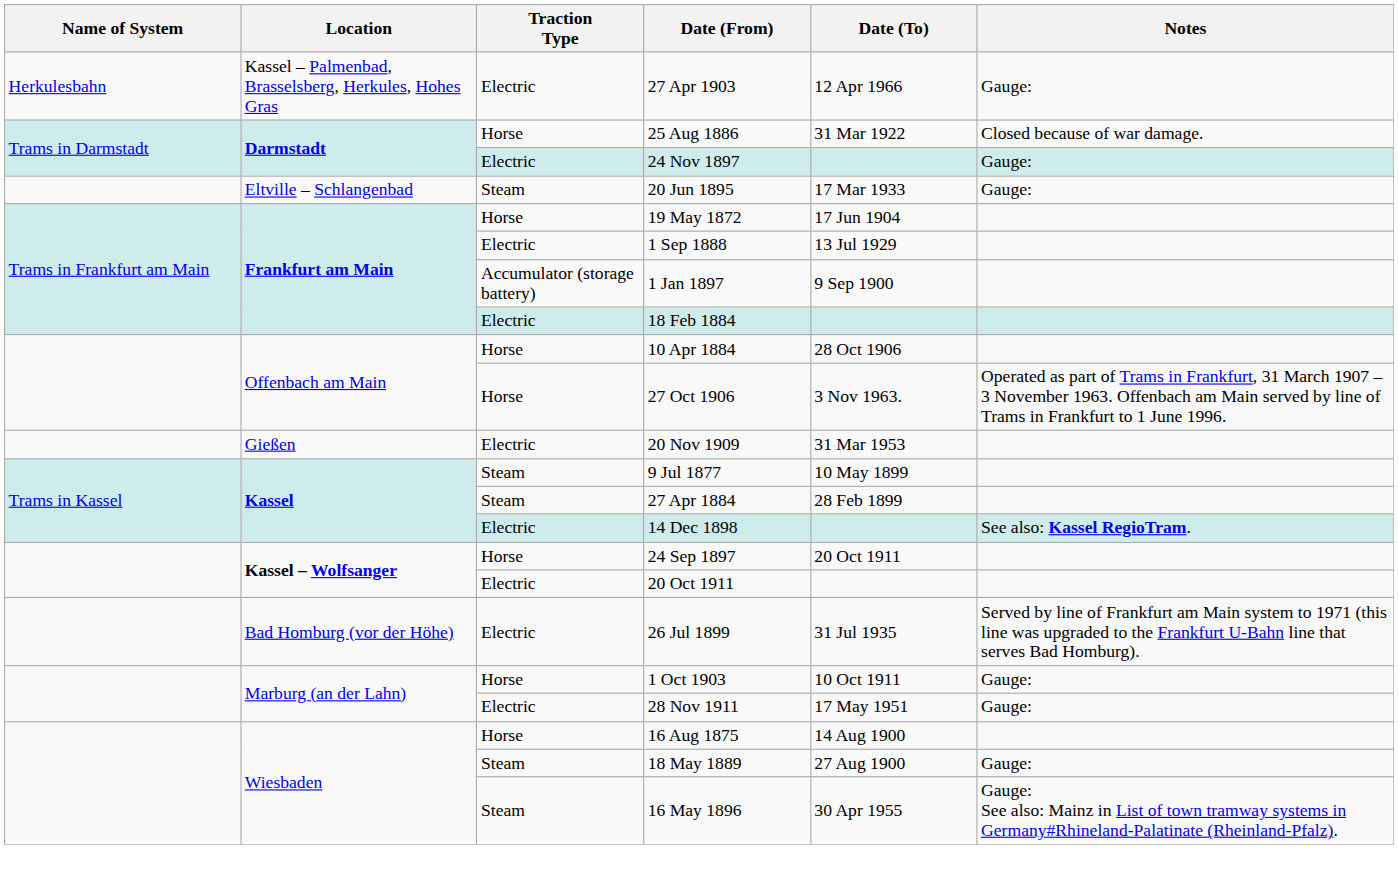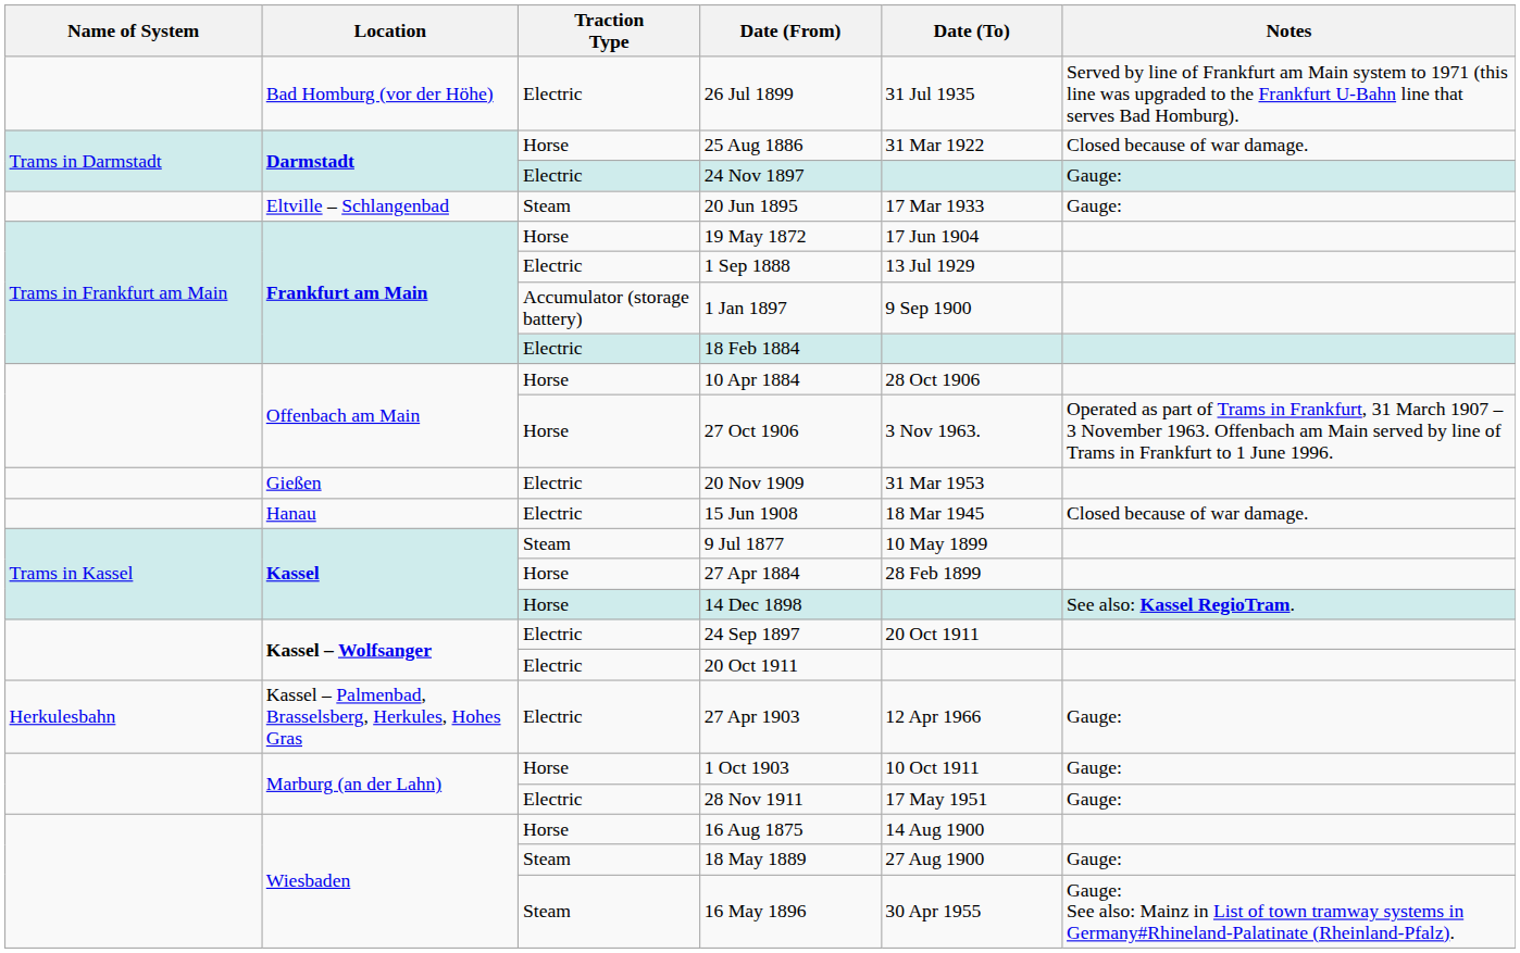 <table class="wikitable" width=100%>
 <tr>
 <th width=17%>Name of System</th>
 <th width=17%>Location</th>
 <th width=12%>Traction<br>Type</th>
 <th width=12%>Date (From)</th>
 <th width=12%>Date (To)</th>
 <th width=30%>Notes</th>
 </tr>
 <tr>
-<td><a href='#'>Herkulesbahn</a></td>
-<td>Kassel – <a href='#'>Palmenbad</a>, <a href='#'>Brasselsberg</a>, <a href='#'>Herkules</a>, <a href='#'>Hohes Gras</a></td>
+<td> </td>
+<td><a href='#'>Bad Homburg (vor der Höhe)</a></td>
 <td>Electric</td>
-<td>27 Apr 1903</td>
-<td>12 Apr 1966</td>
-<td>Gauge: </td>
+<td>26 Jul 1899</td>
+<td>31 Jul 1935</td>
+<td>Served by line of Frankfurt am Main system to 1971 (this line was upgraded to the <a href='#'>Frankfurt U-Bahn</a> line that serves Bad Homburg).</td>
 </tr>
 <tr>
 <td style="background:#CFECEC" rowspan="2"><a href='#'>Trams in Darmstadt</a></td>
 <td style="background:#CFECEC" rowspan="2"><strong><a href='#'>Darmstadt</a></strong></td>
 <td>Horse</td>
 <td>25 Aug 1886</td>
 <td>31 Mar 1922</td>
 <td>Closed because of war damage.</td>
 </tr>
 <tr style="background:#CFECEC">
 <td>Electric</td>
 <td>24 Nov 1897</td>
 <td> </td>
 <td>Gauge: </td>
 </tr>
 <tr>
 <td> </td>
 <td><a href='#'>Eltville</a> – <a href='#'>Schlangenbad</a></td>
 <td>Steam</td>
 <td>20 Jun 1895</td>
 <td>17 Mar 1933</td>
 <td>Gauge: </td>
 </tr>
 <tr>
 <td style="background:#CFECEC" rowspan="4"><a href='#'>Trams in Frankfurt am Main</a></td>
 <td style="background:#CFECEC" rowspan="4"><strong><a href='#'>Frankfurt am Main</a></strong></td>
 <td>Horse</td>
 <td>19 May 1872</td>
 <td>17 Jun 1904</td>
 <td> </td>
 </tr>
 <tr>
 <td>Electric</td>
 <td>1 Sep 1888</td>
 <td>13 Jul 1929</td>
 <td> </td>
 </tr>
 <tr>
 <td>Accumulator (storage battery)</td>
 <td>1 Jan 1897</td>
 <td>9 Sep 1900</td>
 <td> </td>
 </tr>
 <tr style="background:#CFECEC">
 <td>Electric</td>
 <td>18 Feb 1884</td>
 <td> </td>
 <td> </td>
 </tr>
 <tr>
 <td rowspan="2"> </td>
 <td rowspan="2"><a href='#'>Offenbach am Main</a></td>
 <td>Horse</td>
 <td>10 Apr 1884</td>
 <td>28 Oct 1906</td>
 <td> </td>
 </tr>
 <tr>
 <td>Horse</td>
 <td>27 Oct 1906</td>
 <td>3 Nov 1963.</td>
 <td>Operated as part of <a href='#'>Trams in Frankfurt</a>, 31 March 1907 – 3 November 1963. Offenbach am Main served by line of Trams in Frankfurt to 1 June 1996.</td>
 </tr>
 <tr>
 <td> </td>
 <td><a href='#'>Gießen</a></td>
 <td>Electric</td>
 <td>20 Nov 1909</td>
 <td>31 Mar 1953</td>
 <td> </td>
 </tr>
 <tr>
+<td> </td>
+<td><a href='#'>Hanau</a></td>
+<td>Electric</td>
+<td>15 Jun 1908</td>
+<td>18 Mar 1945</td>
+<td>Closed because of war damage.</td>
+</tr>
+<tr>
 <td style="background:#CFECEC" rowspan="3"><a href='#'>Trams in Kassel</a></td>
 <td style="background:#CFECEC" rowspan="3"><strong><a href='#'>Kassel</a></strong></td>
 <td>Steam</td>
 <td>9 Jul 1877</td>
 <td>10 May 1899</td>
 <td> </td>
 </tr>
 <tr>
-<td>Steam</td>
+<td>Horse</td>
 <td>27 Apr 1884</td>
 <td>28 Feb 1899</td>
 <td> </td>
 </tr>
 <tr style="background:#CFECEC">
-<td>Electric</td>
+<td>Horse</td>
 <td>14 Dec 1898</td>
 <td> </td>
 <td>See also: <strong><a href='#'>Kassel RegioTram</a></strong>.</td>
 </tr>
 <tr>
 <td rowspan="2"> </td>
 <td rowspan="2"><strong>Kassel – <a href='#'>Wolfsanger</a></strong></td>
-<td>Horse</td>
+<td>Electric</td>
 <td>24 Sep 1897</td>
 <td>20 Oct 1911</td>
 <td> </td>
 </tr>
 <tr>
 <td>Electric</td>
 <td>20 Oct 1911</td>
 <td> </td>
 <td> </td>
 </tr>
 <tr>
-<td> </td>
-<td><a href='#'>Bad Homburg (vor der Höhe)</a></td>
+<td><a href='#'>Herkulesbahn</a></td>
+<td>Kassel – <a href='#'>Palmenbad</a>, <a href='#'>Brasselsberg</a>, <a href='#'>Herkules</a>, <a href='#'>Hohes Gras</a></td>
 <td>Electric</td>
-<td>26 Jul 1899</td>
-<td>31 Jul 1935</td>
-<td>Served by line of Frankfurt am Main system to 1971 (this line was upgraded to the <a href='#'>Frankfurt U-Bahn</a> line that serves Bad Homburg).</td>
+<td>27 Apr 1903</td>
+<td>12 Apr 1966</td>
+<td>Gauge: </td>
 </tr>
 <tr>
 <td rowspan="2"> </td>
 <td rowspan="2"><a href='#'>Marburg (an der Lahn)</a></td>
 <td>Horse</td>
 <td>1 Oct 1903</td>
 <td>10 Oct 1911</td>
 <td>Gauge: </td>
 </tr>
 <tr>
 <td>Electric</td>
 <td>28 Nov 1911</td>
 <td>17 May 1951</td>
 <td>Gauge: </td>
 </tr>
 <tr>
 <td rowspan="3"> </td>
 <td rowspan="3"><a href='#'>Wiesbaden</a></td>
 <td>Horse</td>
 <td>16 Aug 1875</td>
 <td>14 Aug 1900</td>
 <td> </td>
 </tr>
 <tr>
 <td>Steam</td>
 <td>18 May 1889</td>
 <td>27 Aug 1900</td>
 <td>Gauge: </td>
 </tr>
 <tr>
 <td>Steam</td>
 <td>16 May 1896</td>
 <td>30 Apr 1955</td>
 <td>Gauge: <br>See also: Mainz in <a href='#'>List of town tramway systems in Germany#Rhineland-Palatinate (Rheinland-Pfalz)</a>.</td>
 </tr>
 </table>
